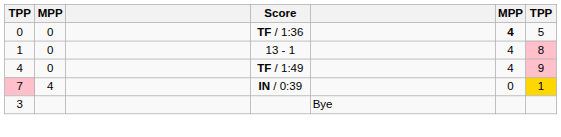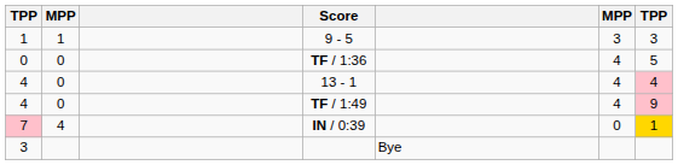 <table class="wikitable" style="text-align: center;" |>
 <tr>
 <th width="35">TPP</th>
 <th width="35">MPP</th>
 <th width="250"></th>
 <th width="75">Score</th>
 <th width="250"></th>
 <th width="35">MPP</th>
 <th width="35">TPP</th>
 </tr>
 <tr>
+<td>1</td>
+<td>1</td>
+<td style="text-align:left;"><strong></strong></td>
+<td>9 - 5</td>
+<td style="text-align:left;"></td>
+<td>3</td>
+<td>3</td>
+</tr>
+<tr>
 <td>0</td>
 <td>0</td>
 <td style="text-align:left;"><strong></strong></td>
 <td><strong>TF</strong> / 1:36</td>
 <td style="text-align:left;"></td>
-<td><strong>4</strong></td>
+<td>4</td>
 <td>5</td>
 </tr>
 <tr>
-<td>1</td>
+<td>4</td>
 <td>0</td>
 <td style="text-align:left;"><strong></strong></td>
 <td>13 - 1</td>
 <td style="text-align:left;"></td>
 <td>4</td>
-<td bgcolor=pink>8</td>
+<td bgcolor=pink>4</td>
 </tr>
 <tr>
 <td>4</td>
 <td>0</td>
 <td style="text-align:left;"><strong></strong></td>
 <td><strong>TF</strong> / 1:49</td>
 <td style="text-align:left;"></td>
 <td>4</td>
 <td bgcolor=pink>9</td>
 </tr>
 <tr>
 <td bgcolor=pink>7</td>
 <td>4</td>
 <td style="text-align:left;"></td>
 <td><strong>IN</strong> / 0:39</td>
 <td style="text-align:left;"><strong></strong></td>
 <td>0</td>
 <td style="background: gold;">1</td>
 </tr>
 <tr>
 <td>3</td>
 <td></td>
 <td style="text-align:left;"><strong></strong></td>
 <td></td>
 <td style="text-align:left;">Bye</td>
 <td></td>
 <td></td>
 </tr>
 </table>
